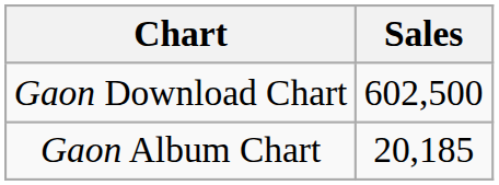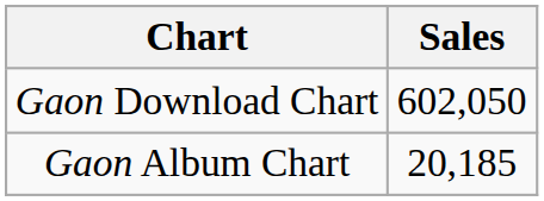 <table class="wikitable sortable plainrowheaders" style="text-align:center;">
 <tr>
 <th>Chart</th>
 <th>Sales</th>
 </tr>
 <tr>
 <td><em>Gaon</em> Download Chart</td>
-<td align="center">602,500</td>
+<td align="center">602,050</td>
 </tr>
 <tr>
 <td><em>Gaon</em> Album Chart</td>
 <td align="center">20,185</td>
 </tr>
 </table>
